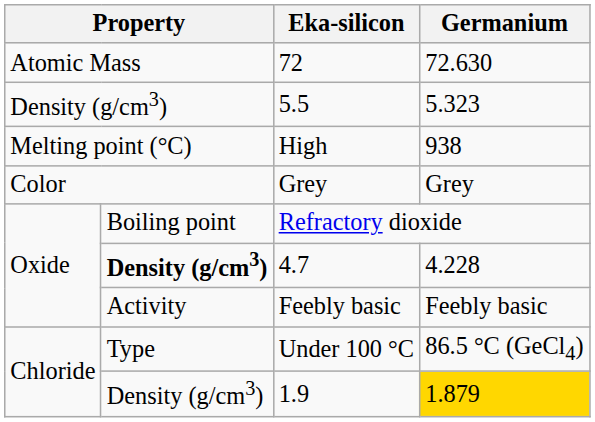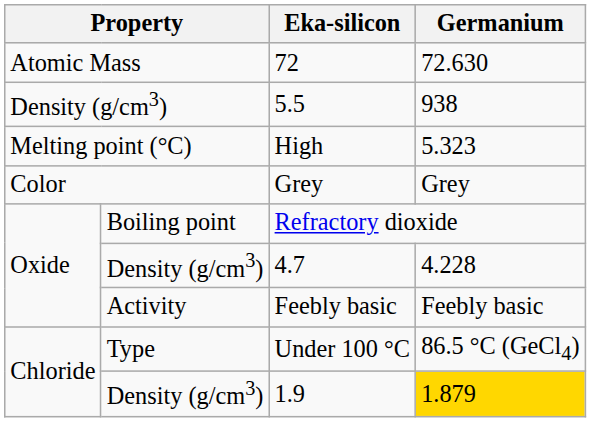 <table class="wikitable">
 <tr>
 <th colspan=2>Property</th>
 <th>Eka-silicon</th>
 <th>Germanium</th>
 </tr>
 <tr>
 <td colspan=2>Atomic Mass</td>
 <td>72</td>
 <td>72.630</td>
 </tr>
 <tr>
 <td colspan=2>Density (g/cm<sup>3</sup>)</td>
 <td>5.5</td>
-<td>5.323</td>
+<td>938</td>
 </tr>
 <tr>
 <td colspan=2>Melting point (°C)</td>
 <td>High</td>
-<td>938</td>
+<td>5.323</td>
 </tr>
 <tr>
 <td colspan=2>Color</td>
 <td>Grey</td>
 <td>Grey</td>
 </tr>
 <tr>
 <td rowspan=3>Oxide</td>
 <td>Boiling point</td>
 <td colspan=2><a href='#'>Refractory</a> dioxide</td>
 </tr>
 <tr>
-<td><strong>Density (g/cm<sup>3</sup>)</strong></td>
+<td>Density (g/cm<sup>3</sup>)</td>
 <td>4.7</td>
 <td>4.228</td>
 </tr>
 <tr>
 <td>Activity</td>
 <td>Feebly basic</td>
 <td>Feebly basic</td>
 </tr>
 <tr>
 <td rowspan=2>Chloride</td>
 <td>Type</td>
 <td>Under 100 °C</td>
 <td>86.5 °C (GeCl<sub>4</sub>)</td>
 </tr>
 <tr>
 <td>Density (g/cm<sup>3</sup>)</td>
 <td>1.9</td>
 <td style="background: gold;">1.879</td>
 </tr>
 </table>
